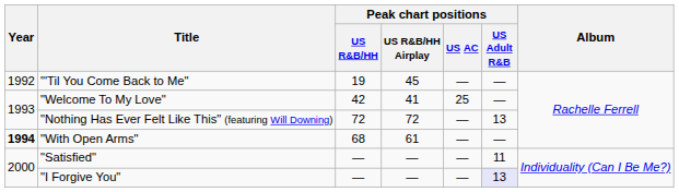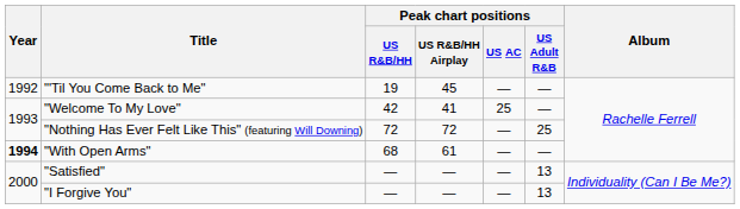 <table class="wikitable">
 <tr>
 <th style="text-align:center;" rowspan="2">Year</th>
 <th style="text-align:center;" rowspan="2">Title</th>
 <th colspan="4">Peak chart positions</th>
 <th style="text-align:center;" rowspan="2">Album</th>
 </tr>
 <tr>
 <th width="40"><small><a href='#'>US R&B/HH</a></small></th>
 <th><small>US R&B/HH</small><br><small>Airplay</small></th>
 <th><small><a href='#'>US</a></small> <small><a href='#'>AC</a></small></th>
 <th width="40"><small><a href='#'>US Adult R&B</a></small></th>
 </tr>
 <tr>
 <td style="text-align:center;">1992</td>
 <td align="left">"'Til You Come Back to Me"</td>
 <td style="text-align:center;">19</td>
 <td style="text-align:center;">45</td>
 <td style="text-align:center;">—</td>
 <td style="text-align:center;">—</td>
 <td style="text-align:center;" rowspan="4"><em><a href='#'>Rachelle Ferrell</a></em></td>
 </tr>
 <tr>
 <td style="text-align:center;" rowspan="2">1993</td>
 <td align="left">"Welcome To My Love"</td>
 <td style="text-align:center;">42</td>
 <td style="text-align:center;">41</td>
 <td style="text-align:center;">25</td>
 <td style="text-align:center;">—</td>
 </tr>
 <tr>
 <td align="left">"Nothing Has Ever Felt Like This" <small>(featuring <a href='#'>Will Downing</a>)</small></td>
 <td style="text-align:center;">72</td>
 <td style="text-align:center;">72</td>
 <td style="text-align:center;">—</td>
-<td style="text-align:center;">13</td>
+<td style="text-align:center;">25</td>
 </tr>
 <tr>
 <td style="text-align:center;"><strong>1994</strong></td>
 <td align="left">"With Open Arms"</td>
 <td style="text-align:center;">68</td>
 <td style="text-align:center;">61</td>
 <td style="text-align:center;">—</td>
 <td style="text-align:center;">—</td>
 </tr>
 <tr>
 <td style="text-align:center;" rowspan="2">2000</td>
 <td align="left">"Satisfied"</td>
 <td style="text-align:center;">—</td>
 <td style="text-align:center;">—</td>
 <td style="text-align:center;">—</td>
-<td style="text-align:center;">11</td>
+<td style="text-align:center;">13</td>
 <td rowspan="2" style="text-align:center;"><em><a href='#'>Individuality (Can I Be Me?)</a></em></td>
 </tr>
 <tr>
 <td align="left">"I Forgive You"</td>
 <td style="text-align:center;">—</td>
 <td style="text-align:center;">—</td>
 <td style="text-align:center;">—</td>
-<td style="background: lavender; text-align:center;">13</td>
+<td style="text-align:center;">13</td>
 </tr>
 </table>
